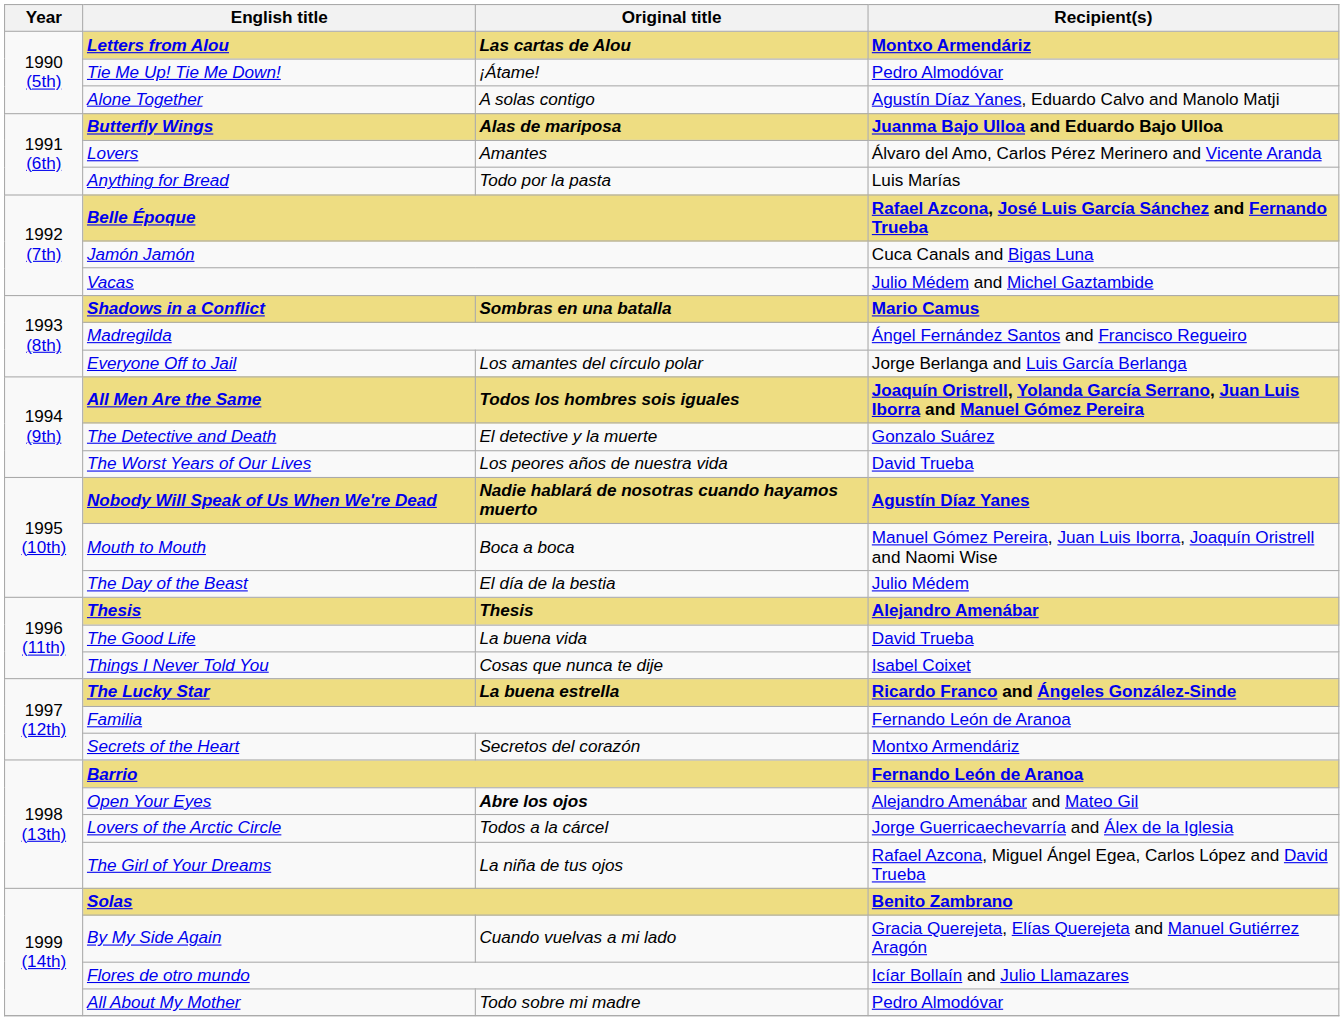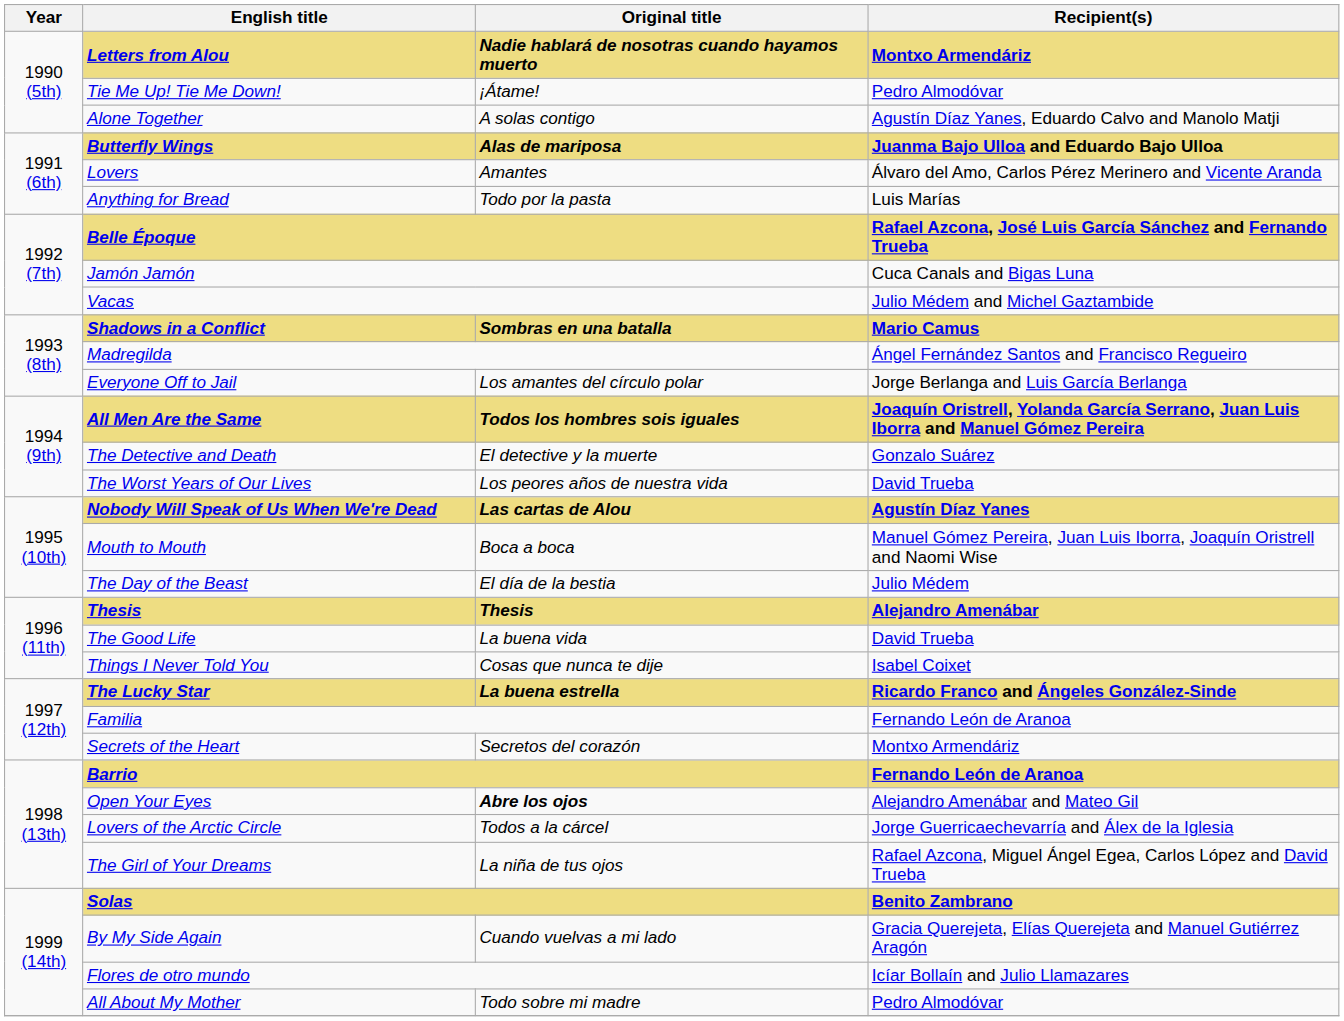 <table class="wikitable sortable" style="text-align:left;"style="width:95%">
 <tr>
 <th scope="col" style="width:5%;">Year</th>
 <th scope="col" style="width:25%;">English title</th>
 <th scope="col" style="width:25%;">Original title</th>
 <th scope="col" style="width:30%;">Recipient(s)</th>
 </tr>
 <tr>
 <td rowspan="3" style="text-align:center;">1990<br><a href='#'>(5th)</a></td>
 <td style="background:#eedd82;"><strong><em><a href='#'>Letters from Alou</a></em></strong></td>
-<td style="background:#eedd82;"><strong><em>Las cartas de Alou</em></strong></td>
+<td style="background:#eedd82;"><strong><em>Nadie hablará de nosotras cuando hayamos muerto</em></strong></td>
 <td style="background:#eedd82;"><strong><a href='#'>Montxo Armendáriz</a></strong></td>
 </tr>
 <tr>
 <td><em><a href='#'>Tie Me Up! Tie Me Down!</a></em></td>
 <td><em>¡Átame!</em></td>
 <td><a href='#'>Pedro Almodóvar</a></td>
 </tr>
 <tr>
 <td><em><a href='#'>Alone Together</a></em></td>
 <td><em>A solas contigo</em></td>
 <td><a href='#'>Agustín Díaz Yanes</a>, Eduardo Calvo and Manolo Matji</td>
 </tr>
 <tr>
 <td rowspan="3" style="text-align:center;">1991<br><a href='#'>(6th)</a></td>
 <td style="background:#eedd82;"><strong><em><a href='#'>Butterfly Wings</a></em></strong></td>
 <td style="background:#eedd82;"><strong><em>Alas de mariposa</em></strong></td>
 <td style="background:#eedd82;"><strong><a href='#'>Juanma Bajo Ulloa</a> and Eduardo Bajo Ulloa</strong></td>
 </tr>
 <tr>
 <td><em><a href='#'>Lovers</a></em></td>
 <td><em>Amantes</em></td>
 <td>Álvaro del Amo, Carlos Pérez Merinero and <a href='#'>Vicente Aranda</a></td>
 </tr>
 <tr>
 <td><em><a href='#'>Anything for Bread</a></em></td>
 <td><em>Todo por la pasta</em></td>
 <td>Luis Marías</td>
 </tr>
 <tr>
 <td rowspan="3" style="text-align:center;">1992<br><a href='#'>(7th)</a></td>
 <td colspan="2" style="background:#eedd82;"><strong><em><a href='#'>Belle Époque</a></em></strong></td>
 <td style="background:#eedd82;"><strong><a href='#'>Rafael Azcona</a>, <a href='#'>José Luis García Sánchez</a> and <a href='#'>Fernando Trueba</a></strong></td>
 </tr>
 <tr>
 <td colspan="2"><em><a href='#'>Jamón Jamón</a></em></td>
 <td>Cuca Canals and <a href='#'>Bigas Luna</a></td>
 </tr>
 <tr>
 <td colspan="2"><em><a href='#'>Vacas</a></em></td>
 <td><a href='#'>Julio Médem</a> and <a href='#'>Michel Gaztambide</a></td>
 </tr>
 <tr>
 <td rowspan="3" style="text-align:center;">1993<br><a href='#'>(8th)</a></td>
 <td style="background:#eedd82;"><strong><em><a href='#'>Shadows in a Conflict</a></em></strong></td>
 <td style="background:#eedd82;"><strong><em>Sombras en una batalla</em></strong></td>
 <td style="background:#eedd82;"><strong><a href='#'>Mario Camus</a></strong></td>
 </tr>
 <tr>
 <td colspan="2"><em><a href='#'>Madregilda</a></em></td>
 <td><a href='#'>Ángel Fernández Santos</a> and <a href='#'>Francisco Regueiro</a></td>
 </tr>
 <tr>
 <td><em><a href='#'>Everyone Off to Jail</a></em></td>
 <td><em>Los amantes del círculo polar</em></td>
 <td>Jorge Berlanga and <a href='#'>Luis García Berlanga</a></td>
 </tr>
 <tr>
 <td rowspan="3" style="text-align:center;">1994<br><a href='#'>(9th)</a></td>
 <td style="background:#eedd82;"><strong><em><a href='#'>All Men Are the Same</a></em></strong></td>
 <td style="background:#eedd82;"><strong><em>Todos los hombres sois iguales</em></strong></td>
 <td style="background:#eedd82;"><strong><a href='#'>Joaquín Oristrell</a>, <a href='#'>Yolanda García Serrano</a>, <a href='#'>Juan Luis Iborra</a> and <a href='#'>Manuel Gómez Pereira</a></strong></td>
 </tr>
 <tr>
 <td><em><a href='#'>The Detective and Death</a></em></td>
 <td><em>El detective y la muerte</em></td>
 <td><a href='#'>Gonzalo Suárez</a></td>
 </tr>
 <tr>
 <td><em><a href='#'>The Worst Years of Our Lives</a></em></td>
 <td><em>Los peores años de nuestra vida</em></td>
 <td><a href='#'>David Trueba</a></td>
 </tr>
 <tr>
 <td rowspan="3" style="text-align:center;">1995<br><a href='#'>(10th)</a></td>
 <td style="background:#eedd82;"><strong><em><a href='#'>Nobody Will Speak of Us When We're Dead</a></em></strong></td>
-<td style="background:#eedd82;"><strong><em>Nadie hablará de nosotras cuando hayamos muerto</em></strong></td>
+<td style="background:#eedd82;"><strong><em>Las cartas de Alou</em></strong></td>
 <td style="background:#eedd82;"><strong><a href='#'>Agustín Díaz Yanes</a></strong></td>
 </tr>
 <tr>
 <td><em><a href='#'>Mouth to Mouth</a></em></td>
 <td><em>Boca a boca</em></td>
 <td><a href='#'>Manuel Gómez Pereira</a>, <a href='#'>Juan Luis Iborra</a>, <a href='#'>Joaquín Oristrell</a> and Naomi Wise</td>
 </tr>
 <tr>
 <td><em><a href='#'>The Day of the Beast</a></em></td>
 <td><em>El día de la bestia</em></td>
 <td><a href='#'>Julio Médem</a></td>
 </tr>
 <tr>
 <td rowspan="3" style="text-align:center;">1996<br><a href='#'>(11th)</a></td>
 <td style="background:#eedd82;"><strong><em><a href='#'>Thesis</a></em></strong></td>
 <td style="background:#eedd82;"><strong><em>Thesis</em></strong></td>
 <td style="background:#eedd82;"><strong><a href='#'>Alejandro Amenábar</a></strong></td>
 </tr>
 <tr>
 <td><em><a href='#'>The Good Life</a></em></td>
 <td><em>La buena vida</em></td>
 <td><a href='#'>David Trueba</a></td>
 </tr>
 <tr>
 <td><em><a href='#'>Things I Never Told You</a></em></td>
 <td><em>Cosas que nunca te dije</em></td>
 <td><a href='#'>Isabel Coixet</a></td>
 </tr>
 <tr>
 <td rowspan="3" style="text-align:center;">1997<br><a href='#'>(12th)</a></td>
 <td style="background:#eedd82;"><strong><em><a href='#'>The Lucky Star</a></em></strong></td>
 <td style="background:#eedd82;"><strong><em>La buena estrella</em></strong></td>
 <td style="background:#eedd82;"><strong><a href='#'>Ricardo Franco</a> and <a href='#'>Ángeles González-Sinde</a></strong></td>
 </tr>
 <tr>
 <td colspan="2"><em><a href='#'>Familia</a></em></td>
 <td><a href='#'>Fernando León de Aranoa</a></td>
 </tr>
 <tr>
 <td><em><a href='#'>Secrets of the Heart</a></em></td>
 <td><em>Secretos del corazón</em></td>
 <td><a href='#'>Montxo Armendáriz</a></td>
 </tr>
 <tr>
 <td rowspan="4" style="text-align:center;">1998<br><a href='#'>(13th)</a></td>
 <td colspan="2" style="background:#eedd82;"><strong><em><a href='#'>Barrio</a></em></strong></td>
 <td style="background:#eedd82;"><strong><a href='#'>Fernando León de Aranoa</a></strong></td>
 </tr>
 <tr>
 <td><em><a href='#'>Open Your Eyes</a></em></td>
 <td><strong><em>Abre los ojos</em></strong></td>
 <td><a href='#'>Alejandro Amenábar</a> and <a href='#'>Mateo Gil</a></td>
 </tr>
 <tr>
 <td><em><a href='#'>Lovers of the Arctic Circle</a></em></td>
 <td><em>Todos a la cárcel</em></td>
 <td><a href='#'>Jorge Guerricaechevarría</a> and <a href='#'>Álex de la Iglesia</a></td>
 </tr>
 <tr>
 <td><em><a href='#'>The Girl of Your Dreams</a></em></td>
 <td><em>La niña de tus ojos</em></td>
 <td><a href='#'>Rafael Azcona</a>, Miguel Ángel Egea, Carlos López and <a href='#'>David Trueba</a></td>
 </tr>
 <tr>
 <td rowspan="4" style="text-align:center;">1999<br><a href='#'>(14th)</a></td>
 <td colspan="2" style="background:#eedd82;"><strong><em><a href='#'>Solas</a></em></strong></td>
 <td style="background:#eedd82;"><strong><a href='#'>Benito Zambrano</a></strong></td>
 </tr>
 <tr>
 <td><em><a href='#'>By My Side Again</a></em></td>
 <td><em>Cuando vuelvas a mi lado</em></td>
 <td><a href='#'>Gracia Querejeta</a>, <a href='#'>Elías Querejeta</a> and <a href='#'>Manuel Gutiérrez Aragón</a></td>
 </tr>
 <tr>
 <td colspan="2"><em><a href='#'>Flores de otro mundo</a></em></td>
 <td><a href='#'>Icíar Bollaín</a> and <a href='#'>Julio Llamazares</a></td>
 </tr>
 <tr>
 <td><em><a href='#'>All About My Mother</a></em></td>
 <td><em>Todo sobre mi madre</em></td>
 <td><a href='#'>Pedro Almodóvar</a></td>
 </tr>
 <tr>
 </tr>
 </table>
